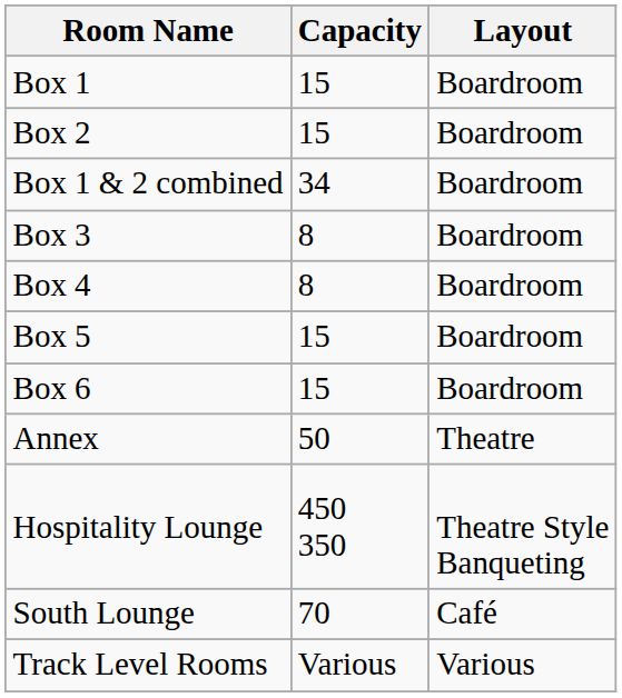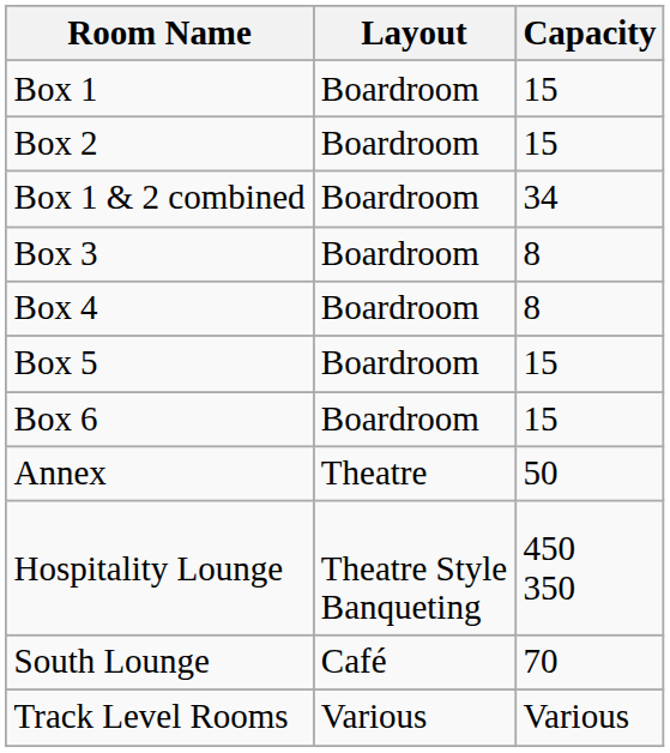 <table class="wikitable">
 <tr>
 <th>Room Name</th>
+<th>Layout</th>
 <th>Capacity</th>
-<th>Layout</th>
 </tr>
 <tr>
 <td>Box 1</td>
+<td>Boardroom</td>
 <td>15</td>
-<td>Boardroom</td>
 </tr>
 <tr>
 <td>Box 2</td>
+<td>Boardroom</td>
 <td>15</td>
-<td>Boardroom</td>
 </tr>
 <tr>
 <td>Box 1 & 2 combined</td>
+<td>Boardroom</td>
 <td>34</td>
-<td>Boardroom</td>
 </tr>
 <tr>
 <td>Box 3</td>
+<td>Boardroom</td>
 <td>8</td>
-<td>Boardroom</td>
 </tr>
 <tr>
 <td>Box 4</td>
+<td>Boardroom</td>
 <td>8</td>
-<td>Boardroom</td>
 </tr>
 <tr>
 <td>Box 5</td>
+<td>Boardroom</td>
 <td>15</td>
-<td>Boardroom</td>
 </tr>
 <tr>
 <td>Box 6</td>
+<td>Boardroom</td>
 <td>15</td>
-<td>Boardroom</td>
 </tr>
 <tr>
 <td>Annex</td>
+<td>Theatre</td>
 <td>50</td>
-<td>Theatre</td>
 </tr>
 <tr>
 <td>Hospitality Lounge</td>
+<td><br>Theatre Style<br>Banqueting</td>
 <td>450<br>350</td>
-<td><br>Theatre Style<br>Banqueting</td>
 </tr>
 <tr>
 <td>South Lounge</td>
+<td>Café</td>
 <td>70</td>
-<td>Café</td>
 </tr>
 <tr>
 <td>Track Level Rooms</td>
 <td>Various</td>
 <td>Various</td>
 </tr>
 </table>
